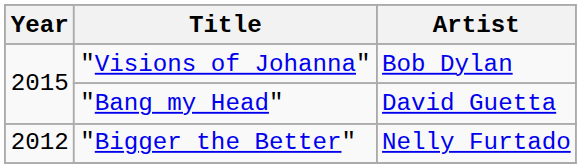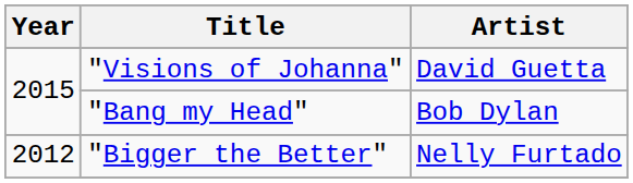 <table class="wikitable sortable">
 <tr>
 <th>Year</th>
 <th>Title</th>
 <th>Artist</th>
 </tr>
 <tr>
 <td rowspan="2">2015</td>
 <td>"<a href='#'>Visions of Johanna</a>"</td>
-<td><a href='#'>Bob Dylan</a></td>
+<td><a href='#'>David Guetta</a></td>
 </tr>
 <tr>
 <td>"<a href='#'>Bang my Head</a>"</td>
-<td><a href='#'>David Guetta</a></td>
+<td><a href='#'>Bob Dylan</a></td>
 </tr>
 <tr>
 <td rowspan="2">2012</td>
 <td>"<a href='#'>Bigger the Better</a>"</td>
 <td><a href='#'>Nelly Furtado</a></td>
 </tr>
 <tr>
 </tr>
 </table>
